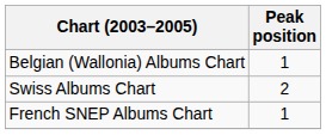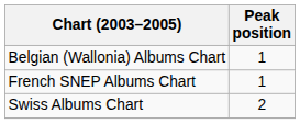 <table class="wikitable sortable">
 <tr>
 <th align="left">Chart (2003–2005)</th>
 <th align="center">Peak<br>position</th>
 </tr>
 <tr>
 <td align="left">Belgian (Wallonia) Albums Chart</td>
 <td align="center">1</td>
 </tr>
 <tr>
+<td align="left">French SNEP Albums Chart</td>
+<td align="center">1</td>
+</tr>
+<tr>
 <td align="left">Swiss Albums Chart</td>
 <td align="center">2</td>
 </tr>
 <tr>
-<td align="left">French SNEP Albums Chart</td>
-<td align="center">1</td>
-</tr>
-<tr>
 </tr>
 </table>
